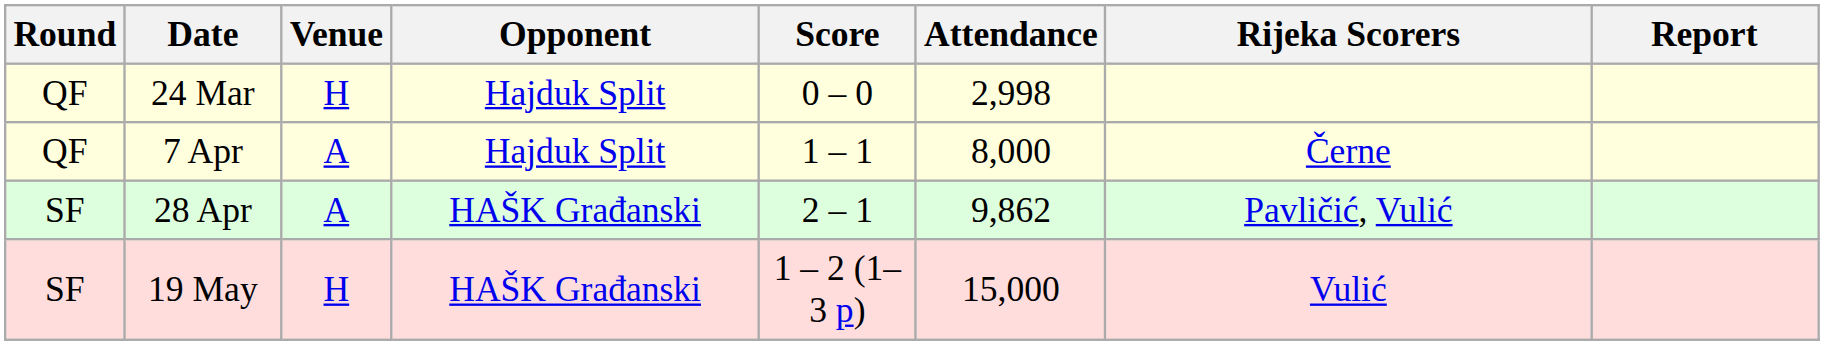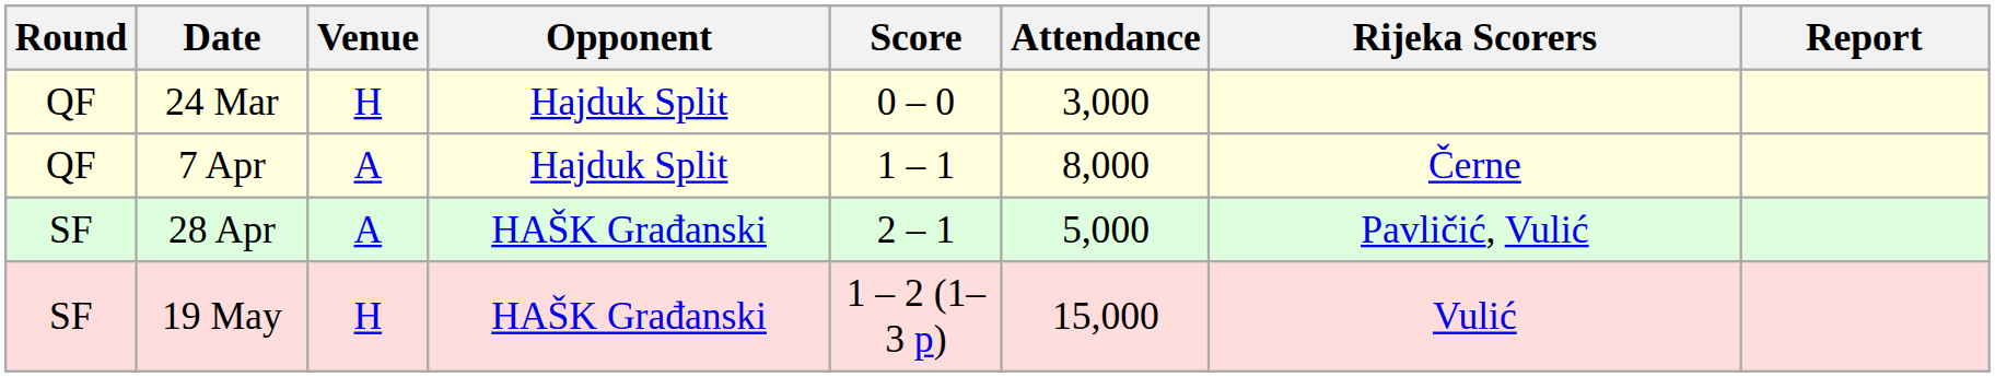 <table class="wikitable sortable" style="text-align: center; font-size:95%;">
 <tr>
 <th width="30">Round</th>
 <th width="60">Date</th>
 <th width="20">Venue</th>
 <th width="150">Opponent</th>
 <th width="60">Score</th>
 <th width="40">Attendance</th>
 <th width="200">Rijeka Scorers</th>
 <th width="90" class="unsortable">Report</th>
 </tr>
 <tr bgcolor="#ffffdd">
 <td>QF</td>
 <td>24 Mar</td>
 <td><a href='#'>H</a></td>
 <td><a href='#'>Hajduk Split</a></td>
 <td>0 – 0</td>
-<td>2,998</td>
+<td>3,000</td>
 <td></td>
 <td></td>
 </tr>
 <tr bgcolor="#ffffdd">
 <td>QF</td>
 <td>7 Apr</td>
 <td><a href='#'>A</a></td>
 <td><a href='#'>Hajduk Split</a></td>
 <td>1 – 1</td>
 <td>8,000</td>
 <td><a href='#'>Černe</a></td>
 <td></td>
 </tr>
 <tr bgcolor="#ddffdd">
 <td>SF</td>
 <td>28 Apr</td>
 <td><a href='#'>A</a></td>
 <td><a href='#'>HAŠK Građanski</a></td>
 <td>2 – 1</td>
-<td>9,862</td>
+<td>5,000</td>
 <td><a href='#'>Pavličić</a>, <a href='#'>Vulić</a></td>
 <td></td>
 </tr>
 <tr bgcolor="#ffdddd">
 <td>SF</td>
 <td>19 May</td>
 <td><a href='#'>H</a></td>
 <td><a href='#'>HAŠK Građanski</a></td>
 <td>1 – 2 (1–3 <a href='#'>p</a>)</td>
 <td>15,000</td>
 <td><a href='#'>Vulić</a></td>
 <td></td>
 </tr>
 </table>
